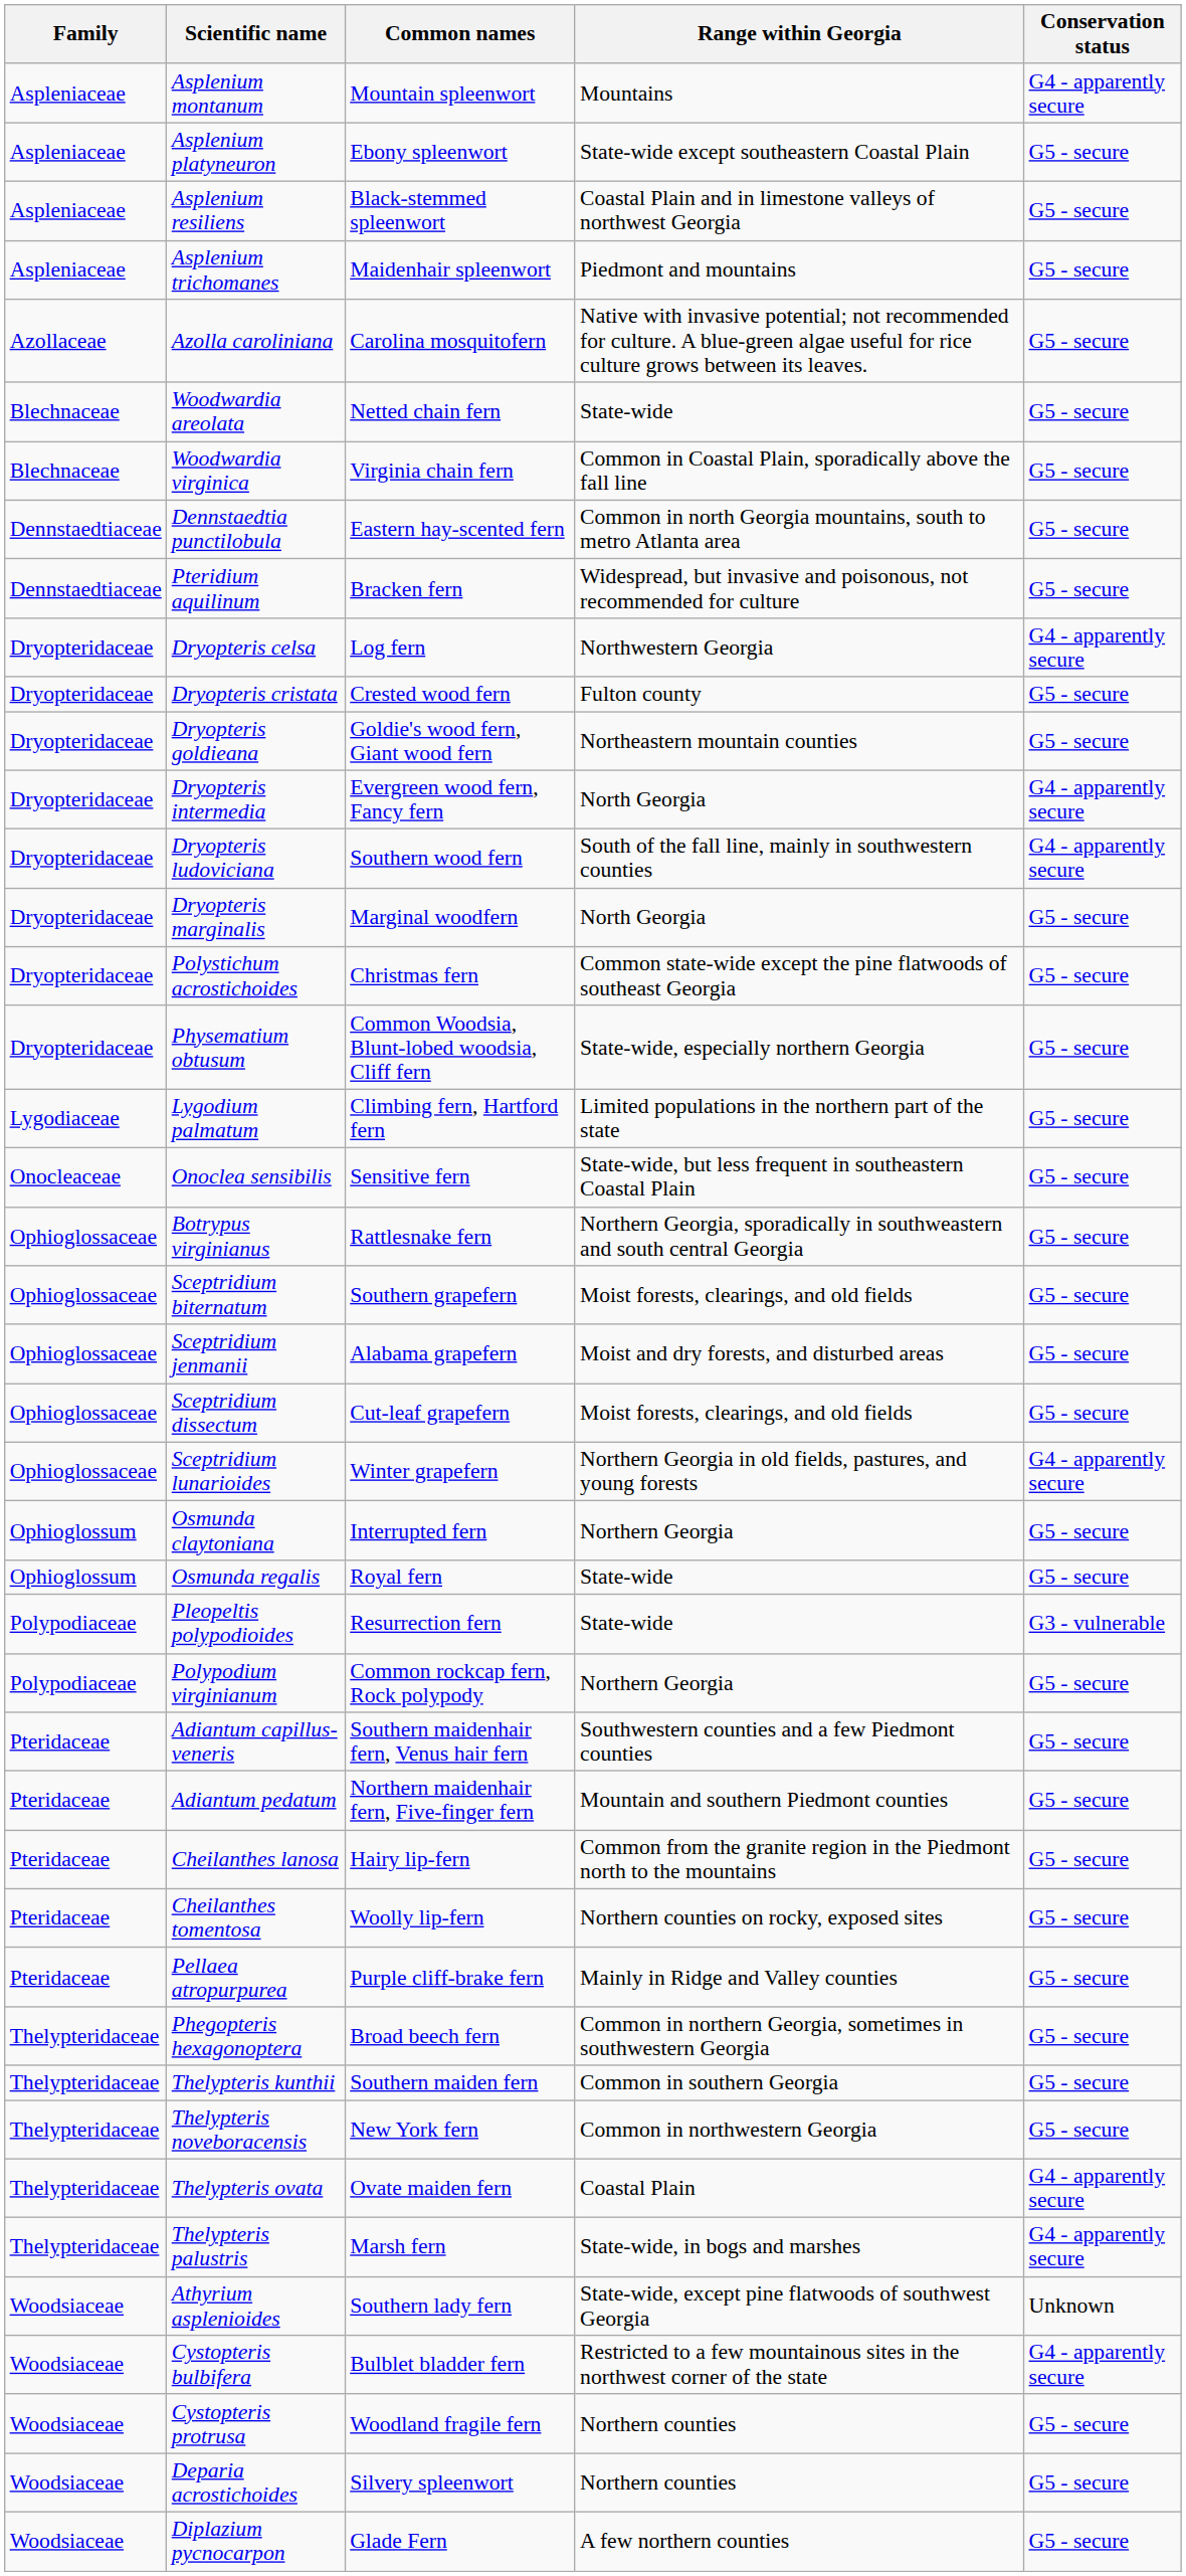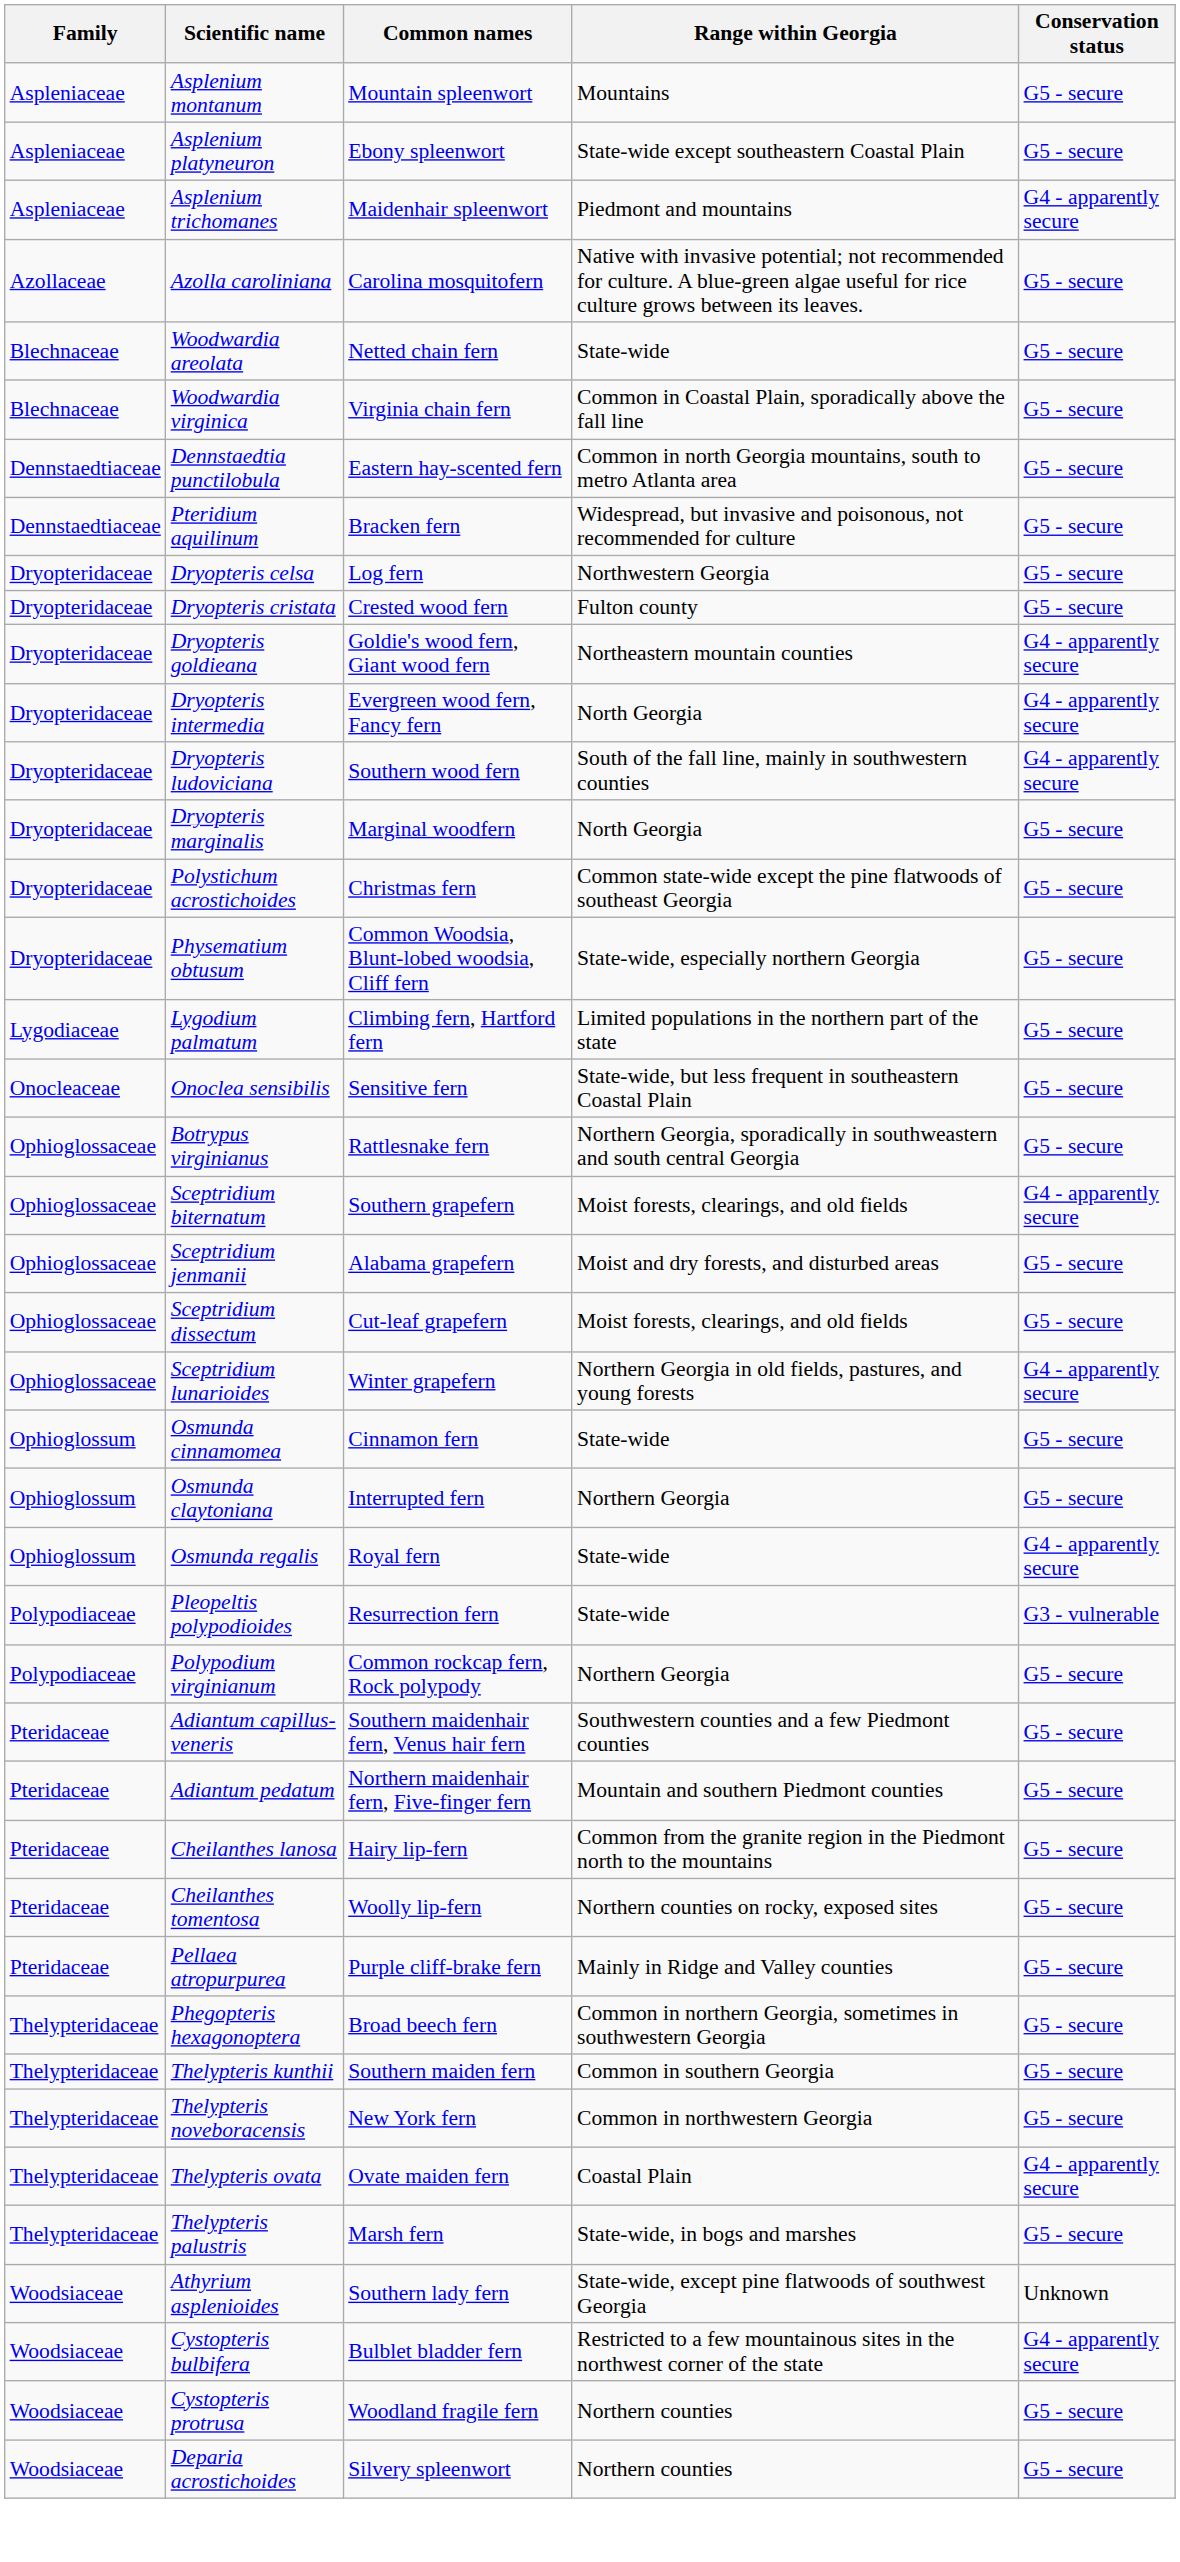 <table class="wikitable sortable">
 <tr>
 <th>Family</th>
 <th>Scientific name</th>
 <th>Common names</th>
 <th>Range within Georgia</th>
 <th>Conservation status</th>
 </tr>
 <tr>
 <td><a href='#'>Aspleniaceae</a></td>
 <td><em><a href='#'>Asplenium montanum</a></em></td>
 <td><a href='#'>Mountain spleenwort</a></td>
 <td>Mountains</td>
-<td><a href='#'>G4 - apparently secure</a></td>
+<td><a href='#'>G5 - secure</a></td>
 </tr>
 <tr>
 <td><a href='#'>Aspleniaceae</a></td>
 <td><em><a href='#'>Asplenium platyneuron</a></em></td>
 <td><a href='#'>Ebony spleenwort</a></td>
 <td>State-wide except southeastern Coastal Plain</td>
 <td><a href='#'>G5 - secure</a></td>
 </tr>
 <tr>
 <td><a href='#'>Aspleniaceae</a></td>
-<td><em><a href='#'>Asplenium resiliens</a></em></td>
-<td><a href='#'>Black-stemmed spleenwort</a></td>
-<td>Coastal Plain and in limestone valleys of northwest Georgia</td>
-<td><a href='#'>G5 - secure</a></td>
-</tr>
-<tr>
-<td><a href='#'>Aspleniaceae</a></td>
 <td><em><a href='#'>Asplenium trichomanes</a></em></td>
 <td><a href='#'>Maidenhair spleenwort</a></td>
 <td>Piedmont and mountains</td>
-<td><a href='#'>G5 - secure</a></td>
+<td><a href='#'>G4 - apparently secure</a></td>
 </tr>
 <tr>
 <td><a href='#'>Azollaceae</a></td>
 <td><em><a href='#'>Azolla caroliniana</a></em></td>
 <td><a href='#'>Carolina mosquitofern</a></td>
 <td>Native with invasive potential; not recommended for culture. A blue-green algae useful for rice culture grows between its leaves.</td>
 <td><a href='#'>G5 - secure</a></td>
 </tr>
 <tr>
 <td><a href='#'>Blechnaceae</a></td>
 <td><em><a href='#'>Woodwardia areolata</a></em></td>
 <td><a href='#'>Netted chain fern</a></td>
 <td>State-wide</td>
 <td><a href='#'>G5 - secure</a></td>
 </tr>
 <tr>
 <td><a href='#'>Blechnaceae</a></td>
 <td><em><a href='#'>Woodwardia virginica</a></em></td>
 <td><a href='#'>Virginia chain fern</a></td>
 <td>Common in Coastal Plain, sporadically above the fall line</td>
 <td><a href='#'>G5 - secure</a></td>
 </tr>
 <tr>
 <td><a href='#'>Dennstaedtiaceae</a></td>
 <td><em><a href='#'>Dennstaedtia punctilobula</a></em></td>
 <td><a href='#'>Eastern hay-scented fern</a></td>
 <td>Common in north Georgia mountains, south to metro Atlanta area</td>
 <td><a href='#'>G5 - secure</a></td>
 </tr>
 <tr>
 <td><a href='#'>Dennstaedtiaceae</a></td>
 <td><em><a href='#'>Pteridium aquilinum</a></em></td>
 <td><a href='#'>Bracken fern</a></td>
 <td>Widespread, but invasive and poisonous, not recommended for culture</td>
 <td><a href='#'>G5 - secure</a></td>
 </tr>
 <tr>
 <td><a href='#'>Dryopteridaceae</a></td>
 <td><em><a href='#'>Dryopteris celsa</a></em></td>
 <td><a href='#'>Log fern</a></td>
 <td>Northwestern Georgia</td>
-<td><a href='#'>G4 - apparently secure</a></td>
+<td><a href='#'>G5 - secure</a></td>
 </tr>
 <tr>
 <td><a href='#'>Dryopteridaceae</a></td>
 <td><em><a href='#'>Dryopteris cristata</a></em></td>
 <td><a href='#'>Crested wood fern</a></td>
 <td>Fulton county</td>
 <td><a href='#'>G5 - secure</a></td>
 </tr>
 <tr>
 <td><a href='#'>Dryopteridaceae</a></td>
 <td><em><a href='#'>Dryopteris goldieana</a></em></td>
 <td><a href='#'>Goldie's wood fern</a>, <a href='#'>Giant wood fern</a></td>
 <td>Northeastern mountain counties</td>
-<td><a href='#'>G5 - secure</a></td>
+<td><a href='#'>G4 - apparently secure</a></td>
 </tr>
 <tr>
 <td><a href='#'>Dryopteridaceae</a></td>
 <td><em><a href='#'>Dryopteris intermedia</a></em></td>
 <td><a href='#'>Evergreen wood fern</a>, <a href='#'>Fancy fern</a></td>
 <td>North Georgia</td>
 <td><a href='#'>G4 - apparently secure</a></td>
 </tr>
 <tr>
 <td><a href='#'>Dryopteridaceae</a></td>
 <td><em><a href='#'>Dryopteris ludoviciana</a></em></td>
 <td><a href='#'>Southern wood fern</a></td>
 <td>South of the fall line, mainly in southwestern counties</td>
 <td><a href='#'>G4 - apparently secure</a></td>
 </tr>
 <tr>
 <td><a href='#'>Dryopteridaceae</a></td>
 <td><em><a href='#'>Dryopteris marginalis</a></em></td>
 <td><a href='#'>Marginal woodfern</a></td>
 <td>North Georgia</td>
 <td><a href='#'>G5 - secure</a></td>
 </tr>
 <tr>
 <td><a href='#'>Dryopteridaceae</a></td>
 <td><em><a href='#'>Polystichum acrostichoides</a></em></td>
 <td><a href='#'>Christmas fern</a></td>
 <td>Common state-wide except the pine flatwoods of southeast Georgia</td>
 <td><a href='#'>G5 - secure</a></td>
 </tr>
 <tr>
 <td><a href='#'>Dryopteridaceae</a></td>
 <td><em><a href='#'>Physematium obtusum</a></em></td>
 <td><a href='#'>Common Woodsia</a>, <a href='#'>Blunt-lobed woodsia</a>, <a href='#'>Cliff fern</a></td>
 <td>State-wide, especially northern Georgia</td>
 <td><a href='#'>G5 - secure</a></td>
 </tr>
 <tr>
 <td><a href='#'>Lygodiaceae</a></td>
 <td><em><a href='#'>Lygodium palmatum</a></em></td>
 <td><a href='#'>Climbing fern</a>, <a href='#'>Hartford fern</a></td>
 <td>Limited populations in the northern part of the state</td>
 <td><a href='#'>G5 - secure</a></td>
 </tr>
 <tr>
 <td><a href='#'>Onocleaceae</a></td>
 <td><em><a href='#'>Onoclea sensibilis</a></em></td>
 <td><a href='#'>Sensitive fern</a></td>
 <td>State-wide, but less frequent in southeastern Coastal Plain</td>
 <td><a href='#'>G5 - secure</a></td>
 </tr>
 <tr>
 <td><a href='#'>Ophioglossaceae</a></td>
 <td><em><a href='#'>Botrypus virginianus</a></em></td>
 <td><a href='#'>Rattlesnake fern</a></td>
 <td>Northern Georgia, sporadically in southweastern and south central Georgia</td>
 <td><a href='#'>G5 - secure</a></td>
 </tr>
 <tr>
 <td><a href='#'>Ophioglossaceae</a></td>
 <td><em><a href='#'>Sceptridium biternatum</a></em></td>
 <td><a href='#'>Southern grapefern</a></td>
 <td>Moist forests, clearings, and old fields</td>
-<td><a href='#'>G5 - secure</a></td>
+<td><a href='#'>G4 - apparently secure</a></td>
 </tr>
 <tr>
 <td><a href='#'>Ophioglossaceae</a></td>
 <td><em><a href='#'>Sceptridium jenmanii</a></em></td>
 <td><a href='#'>Alabama grapefern</a></td>
 <td>Moist and dry forests, and disturbed areas</td>
 <td><a href='#'>G5 - secure</a></td>
 </tr>
 <tr>
 <td><a href='#'>Ophioglossaceae</a></td>
 <td><em><a href='#'>Sceptridium dissectum</a></em></td>
 <td><a href='#'>Cut-leaf grapefern</a></td>
 <td>Moist forests, clearings, and old fields</td>
 <td><a href='#'>G5 - secure</a></td>
 </tr>
 <tr>
 <td><a href='#'>Ophioglossaceae</a></td>
 <td><em><a href='#'>Sceptridium lunarioides</a></em></td>
 <td><a href='#'>Winter grapefern</a></td>
 <td>Northern Georgia in old fields, pastures, and young forests</td>
 <td><a href='#'>G4 - apparently secure</a></td>
 </tr>
 <tr>
 <td><a href='#'>Ophioglossum</a></td>
+<td><em><a href='#'>Osmunda cinnamomea</a></em></td>
+<td><a href='#'>Cinnamon fern</a></td>
+<td>State-wide</td>
+<td><a href='#'>G5 - secure</a></td>
+</tr>
+<tr>
+<td><a href='#'>Ophioglossum</a></td>
 <td><em><a href='#'>Osmunda claytoniana</a></em></td>
 <td><a href='#'>Interrupted fern</a></td>
 <td>Northern Georgia</td>
 <td><a href='#'>G5 - secure</a></td>
 </tr>
 <tr>
 <td><a href='#'>Ophioglossum</a></td>
 <td><em><a href='#'>Osmunda regalis</a></em></td>
 <td><a href='#'>Royal fern</a></td>
 <td>State-wide</td>
-<td><a href='#'>G5 - secure</a></td>
+<td><a href='#'>G4 - apparently secure</a></td>
 </tr>
 <tr>
 <td><a href='#'>Polypodiaceae</a></td>
 <td><em><a href='#'>Pleopeltis polypodioides</a></em></td>
 <td><a href='#'>Resurrection fern</a></td>
 <td>State-wide</td>
 <td><a href='#'>G3 - vulnerable</a></td>
 </tr>
 <tr>
 <td><a href='#'>Polypodiaceae</a></td>
 <td><em><a href='#'>Polypodium virginianum</a></em></td>
 <td><a href='#'>Common rockcap fern</a>, <a href='#'>Rock polypody</a></td>
 <td>Northern Georgia</td>
 <td><a href='#'>G5 - secure</a></td>
 </tr>
 <tr>
 <td><a href='#'>Pteridaceae</a></td>
 <td><em><a href='#'>Adiantum capillus-veneris</a></em></td>
 <td><a href='#'>Southern maidenhair fern</a>, <a href='#'>Venus hair fern</a></td>
 <td>Southwestern counties and a few Piedmont counties</td>
 <td><a href='#'>G5 - secure</a></td>
 </tr>
 <tr>
 <td><a href='#'>Pteridaceae</a></td>
 <td><em><a href='#'>Adiantum pedatum</a></em></td>
 <td><a href='#'>Northern maidenhair fern</a>, <a href='#'>Five-finger fern</a></td>
 <td>Mountain and southern Piedmont counties</td>
 <td><a href='#'>G5 - secure</a></td>
 </tr>
 <tr>
 <td><a href='#'>Pteridaceae</a></td>
 <td><em><a href='#'>Cheilanthes lanosa</a></em></td>
 <td><a href='#'>Hairy lip-fern</a></td>
 <td>Common from the granite region in the Piedmont north to the mountains</td>
 <td><a href='#'>G5 - secure</a></td>
 </tr>
 <tr>
 <td><a href='#'>Pteridaceae</a></td>
 <td><em><a href='#'>Cheilanthes tomentosa</a></em></td>
 <td><a href='#'>Woolly lip-fern</a></td>
 <td>Northern counties on rocky, exposed sites</td>
 <td><a href='#'>G5 - secure</a></td>
 </tr>
 <tr>
 <td><a href='#'>Pteridaceae</a></td>
 <td><em><a href='#'>Pellaea atropurpurea</a></em></td>
 <td><a href='#'>Purple cliff-brake fern</a></td>
 <td>Mainly in Ridge and Valley counties</td>
 <td><a href='#'>G5 - secure</a></td>
 </tr>
 <tr>
 <td><a href='#'>Thelypteridaceae</a></td>
 <td><em><a href='#'>Phegopteris hexagonoptera</a></em></td>
 <td><a href='#'>Broad beech fern</a></td>
 <td>Common in northern Georgia, sometimes in southwestern Georgia</td>
 <td><a href='#'>G5 - secure</a></td>
 </tr>
 <tr>
 <td><a href='#'>Thelypteridaceae</a></td>
 <td><em><a href='#'>Thelypteris kunthii</a></em></td>
 <td><a href='#'>Southern maiden fern</a></td>
 <td>Common in southern Georgia</td>
 <td><a href='#'>G5 - secure</a></td>
 </tr>
 <tr>
 <td><a href='#'>Thelypteridaceae</a></td>
 <td><em><a href='#'>Thelypteris noveboracensis</a></em></td>
 <td><a href='#'>New York fern</a></td>
 <td>Common in northwestern Georgia</td>
 <td><a href='#'>G5 - secure</a></td>
 </tr>
 <tr>
 <td><a href='#'>Thelypteridaceae</a></td>
 <td><em><a href='#'>Thelypteris ovata</a></em></td>
 <td><a href='#'>Ovate maiden fern</a></td>
 <td>Coastal Plain</td>
 <td><a href='#'>G4 - apparently secure</a></td>
 </tr>
 <tr>
 <td><a href='#'>Thelypteridaceae</a></td>
 <td><em><a href='#'>Thelypteris palustris</a></em></td>
 <td><a href='#'>Marsh fern</a></td>
 <td>State-wide, in bogs and marshes</td>
-<td><a href='#'>G4 - apparently secure</a></td>
+<td><a href='#'>G5 - secure</a></td>
 </tr>
 <tr>
 <td><a href='#'>Woodsiaceae</a></td>
 <td><em><a href='#'>Athyrium asplenioides</a></em></td>
 <td><a href='#'>Southern lady fern</a></td>
 <td>State-wide, except pine flatwoods of southwest Georgia</td>
 <td>Unknown</td>
 </tr>
 <tr>
 <td><a href='#'>Woodsiaceae</a></td>
 <td><em><a href='#'>Cystopteris bulbifera</a></em></td>
 <td><a href='#'>Bulblet bladder fern</a></td>
 <td>Restricted to a few mountainous sites in the northwest corner of the state</td>
 <td><a href='#'>G4 - apparently secure</a></td>
 </tr>
 <tr>
 <td><a href='#'>Woodsiaceae</a></td>
 <td><em><a href='#'>Cystopteris protrusa</a></em></td>
 <td><a href='#'>Woodland fragile fern</a></td>
 <td>Northern counties</td>
 <td><a href='#'>G5 - secure</a></td>
 </tr>
 <tr>
 <td><a href='#'>Woodsiaceae</a></td>
 <td><em><a href='#'>Deparia acrostichoides</a></em></td>
 <td><a href='#'>Silvery spleenwort</a></td>
 <td>Northern counties</td>
 <td><a href='#'>G5 - secure</a></td>
 </tr>
-<tr>
-<td><a href='#'>Woodsiaceae</a></td>
-<td><em><a href='#'>Diplazium pycnocarpon</a></em></td>
-<td><a href='#'>Glade Fern</a></td>
-<td>A few northern counties</td>
-<td><a href='#'>G5 - secure</a></td>
-</tr>
 </table>
